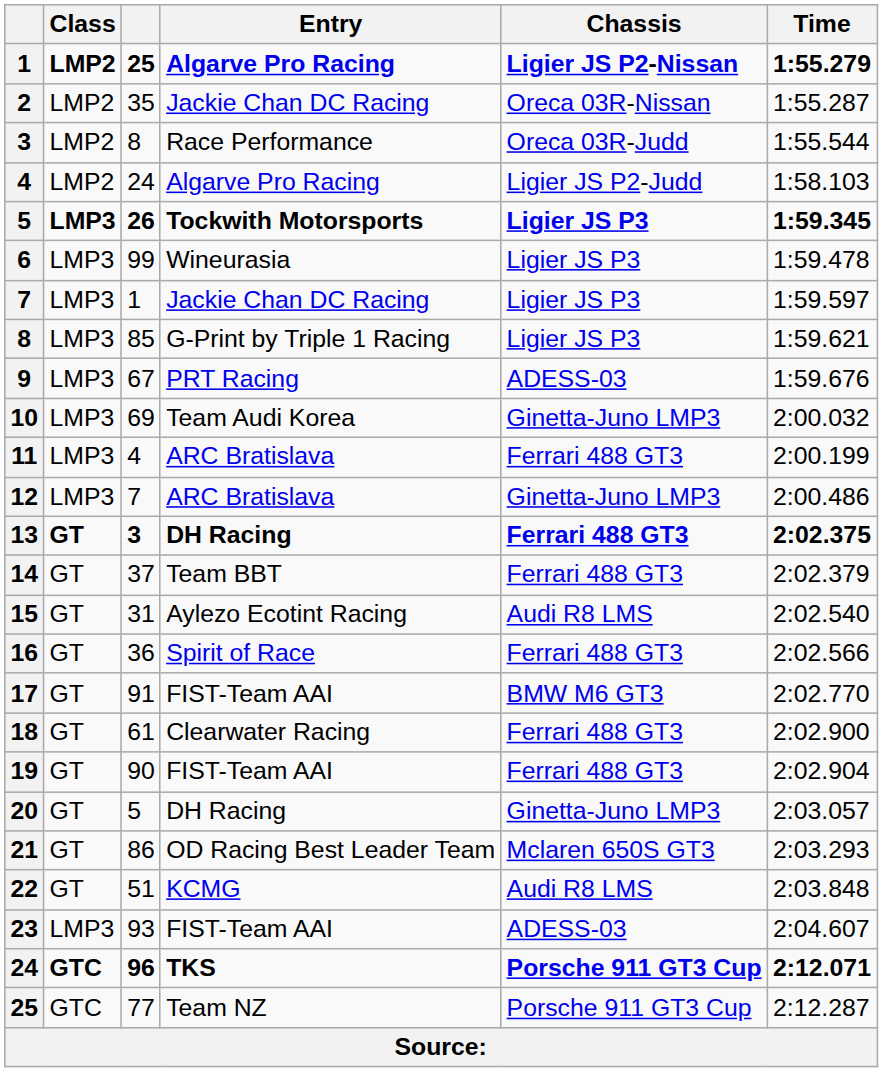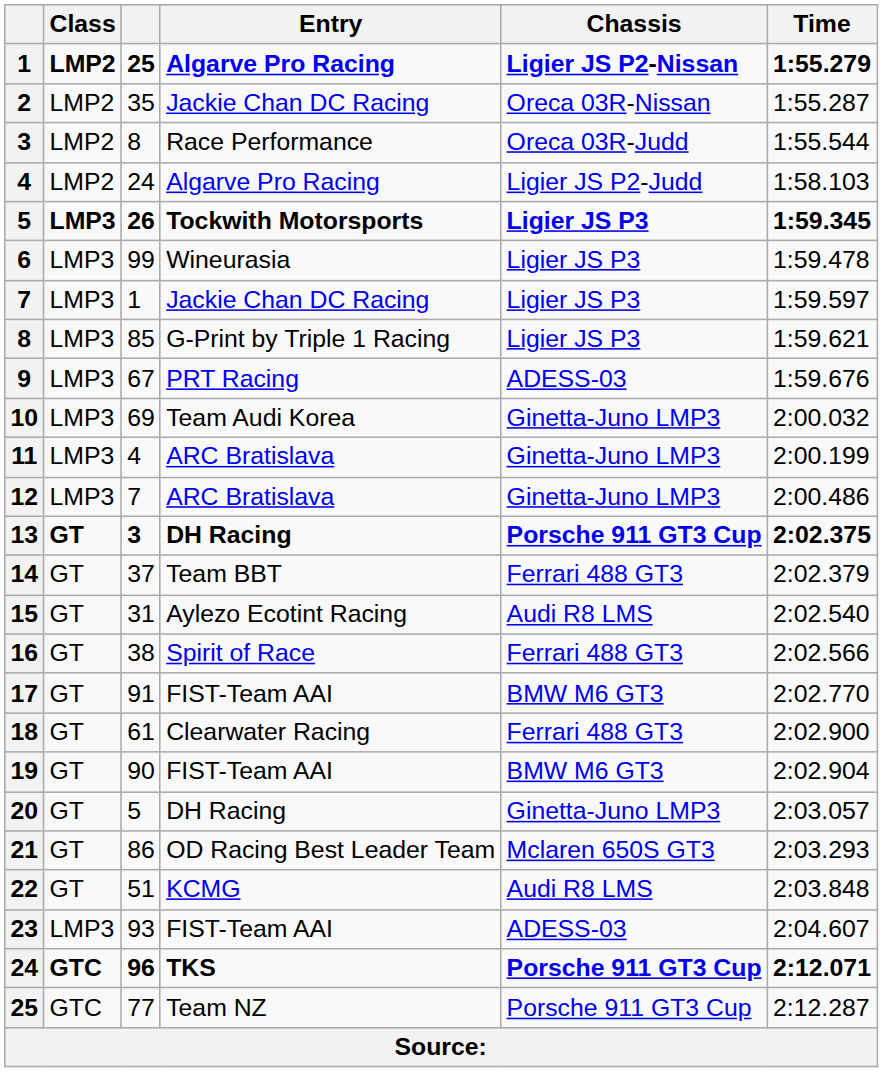 <table class="wikitable">
 <tr>
 <th></th>
 <th>Class</th>
 <th></th>
 <th>Entry</th>
 <th>Chassis</th>
 <th>Time</th>
 </tr>
 <tr>
 <th>1</th>
 <td><strong>LMP2</strong></td>
 <td><strong>25</strong></td>
 <td><strong> <a href='#'>Algarve Pro Racing</a></strong></td>
 <td><strong><a href='#'>Ligier JS P2</a>-<a href='#'>Nissan</a></strong></td>
 <td><strong>1:55.279</strong></td>
 </tr>
 <tr>
 <th>2</th>
 <td>LMP2</td>
 <td>35</td>
 <td> <a href='#'>Jackie Chan DC Racing</a></td>
 <td><a href='#'>Oreca 03R</a>-<a href='#'>Nissan</a></td>
 <td>1:55.287</td>
 </tr>
 <tr>
 <th>3</th>
 <td>LMP2</td>
 <td>8</td>
 <td> Race Performance</td>
 <td><a href='#'>Oreca 03R</a>-<a href='#'>Judd</a></td>
 <td>1:55.544</td>
 </tr>
 <tr>
 <th>4</th>
 <td>LMP2</td>
 <td>24</td>
 <td> <a href='#'>Algarve Pro Racing</a></td>
 <td><a href='#'>Ligier JS P2</a>-<a href='#'>Judd</a></td>
 <td>1:58.103</td>
 </tr>
 <tr>
 <th>5</th>
 <td><strong>LMP3</strong></td>
 <td><strong>26</strong></td>
 <td><strong> Tockwith Motorsports</strong></td>
 <td><strong><a href='#'>Ligier JS P3</a></strong></td>
 <td><strong>1:59.345</strong></td>
 </tr>
 <tr>
 <th>6</th>
 <td>LMP3</td>
 <td>99</td>
 <td> Wineurasia</td>
 <td><a href='#'>Ligier JS P3</a></td>
 <td>1:59.478</td>
 </tr>
 <tr>
 <th>7</th>
 <td>LMP3</td>
 <td>1</td>
 <td> <a href='#'>Jackie Chan DC Racing</a></td>
 <td><a href='#'>Ligier JS P3</a></td>
 <td>1:59.597</td>
 </tr>
 <tr>
 <th>8</th>
 <td>LMP3</td>
 <td>85</td>
 <td> G-Print by Triple 1 Racing</td>
 <td><a href='#'>Ligier JS P3</a></td>
 <td>1:59.621</td>
 </tr>
 <tr>
 <th>9</th>
 <td>LMP3</td>
 <td>67</td>
 <td> <a href='#'>PRT Racing</a></td>
 <td><a href='#'>ADESS-03</a></td>
 <td>1:59.676</td>
 </tr>
 <tr>
 <th>10</th>
 <td>LMP3</td>
 <td>69</td>
 <td> Team Audi Korea</td>
 <td><a href='#'>Ginetta-Juno LMP3</a></td>
 <td>2:00.032</td>
 </tr>
 <tr>
 <th>11</th>
 <td>LMP3</td>
 <td>4</td>
 <td> <a href='#'>ARC Bratislava</a></td>
-<td><a href='#'>Ferrari 488 GT3</a></td>
+<td><a href='#'>Ginetta-Juno LMP3</a></td>
 <td>2:00.199</td>
 </tr>
 <tr>
 <th>12</th>
 <td>LMP3</td>
 <td>7</td>
 <td> <a href='#'>ARC Bratislava</a></td>
 <td><a href='#'>Ginetta-Juno LMP3</a></td>
 <td>2:00.486</td>
 </tr>
 <tr>
 <th>13</th>
 <td><strong>GT</strong></td>
 <td><strong>3</strong></td>
 <td><strong> DH Racing</strong></td>
-<td><a href='#'><strong>Ferrari 488 GT3</strong></a></td>
+<td><strong><a href='#'>Porsche 911 GT3 Cup</a></strong></td>
 <td><strong>2:02.375</strong></td>
 </tr>
 <tr>
 <th>14</th>
 <td>GT</td>
 <td>37</td>
 <td> Team BBT</td>
 <td><a href='#'>Ferrari 488 GT3</a></td>
 <td>2:02.379</td>
 </tr>
 <tr>
 <th>15</th>
 <td>GT</td>
 <td>31</td>
 <td> Aylezo Ecotint Racing</td>
 <td><a href='#'>Audi R8 LMS</a></td>
 <td>2:02.540</td>
 </tr>
 <tr>
 <th>16</th>
 <td>GT</td>
-<td>36</td>
+<td>38</td>
 <td> <a href='#'>Spirit of Race</a></td>
 <td><a href='#'>Ferrari 488 GT3</a></td>
 <td>2:02.566</td>
 </tr>
 <tr>
 <th>17</th>
 <td>GT</td>
 <td>91</td>
 <td> FIST-Team AAI</td>
 <td><a href='#'>BMW M6 GT3</a></td>
 <td>2:02.770</td>
 </tr>
 <tr>
 <th>18</th>
 <td>GT</td>
 <td>61</td>
 <td> Clearwater Racing</td>
 <td><a href='#'>Ferrari 488 GT3</a></td>
 <td>2:02.900</td>
 </tr>
 <tr>
 <th>19</th>
 <td>GT</td>
 <td>90</td>
 <td> FIST-Team AAI</td>
-<td><a href='#'>Ferrari 488 GT3</a></td>
+<td><a href='#'>BMW M6 GT3</a></td>
 <td>2:02.904</td>
 </tr>
 <tr>
 <th>20</th>
 <td>GT</td>
 <td>5</td>
 <td> DH Racing</td>
 <td><a href='#'>Ginetta-Juno LMP3</a></td>
 <td>2:03.057</td>
 </tr>
 <tr>
 <th>21</th>
 <td>GT</td>
 <td>86</td>
 <td> OD Racing Best Leader Team</td>
 <td><a href='#'>Mclaren 650S GT3</a></td>
 <td>2:03.293</td>
 </tr>
 <tr>
 <th>22</th>
 <td>GT</td>
 <td>51</td>
 <td> <a href='#'>KCMG</a></td>
 <td><a href='#'>Audi R8 LMS</a></td>
 <td>2:03.848</td>
 </tr>
 <tr>
 <th>23</th>
 <td>LMP3</td>
 <td>93</td>
 <td> FIST-Team AAI</td>
 <td><a href='#'>ADESS-03</a></td>
 <td>2:04.607</td>
 </tr>
 <tr>
 <th>24</th>
 <td><strong>GTC</strong></td>
 <td><strong>96</strong></td>
 <td><strong> TKS</strong></td>
 <td><strong><a href='#'>Porsche 911 GT3 Cup</a></strong></td>
 <td><strong>2:12.071</strong></td>
 </tr>
 <tr>
 <th>25</th>
 <td>GTC</td>
 <td>77</td>
 <td> Team NZ</td>
 <td><a href='#'>Porsche 911 GT3 Cup</a></td>
 <td>2:12.287</td>
 </tr>
 <tr>
 <th colspan="6">Source:</th>
 </tr>
 </table>
